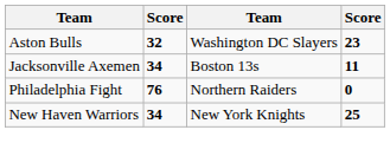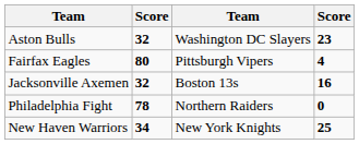 <table class="wikitable">
 <tr>
 <th>Team</th>
 <th>Score</th>
 <th>Team</th>
 <th>Score</th>
 </tr>
 <tr>
 <td>Aston Bulls</td>
 <td><strong>32</strong></td>
 <td>Washington DC Slayers</td>
 <td><strong>23</strong></td>
 </tr>
 <tr>
+<td>Fairfax Eagles</td>
+<td><strong>80</strong></td>
+<td>Pittsburgh Vipers</td>
+<td><strong>4</strong></td>
+</tr>
+<tr>
 <td>Jacksonville Axemen</td>
-<td><strong>34</strong></td>
+<td><strong>32</strong></td>
 <td>Boston 13s</td>
-<td><strong>11</strong></td>
+<td><strong>16</strong></td>
 </tr>
 <tr>
 <td>Philadelphia Fight</td>
-<td><strong>76</strong></td>
+<td><strong>78</strong></td>
 <td>Northern Raiders</td>
 <td><strong>0</strong></td>
 </tr>
 <tr>
 <td>New Haven Warriors</td>
 <td><strong>34</strong></td>
 <td>New York Knights</td>
 <td><strong>25</strong></td>
 </tr>
 </table>
